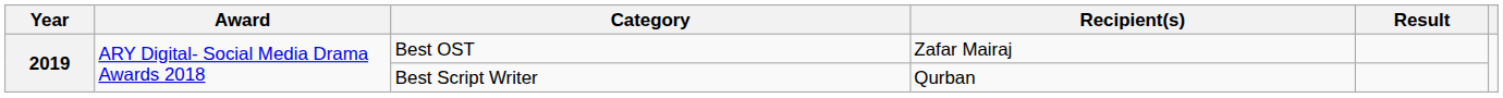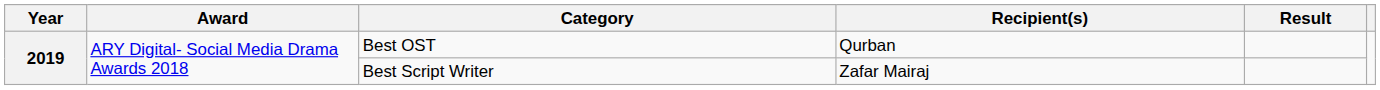 <table class="wikitable" width="78%" style="font-size: 95%;">
 <tr style="background:#ccc; text-align:center;">
 <th scope="col" width="6%">Year</th>
 <th scope="col" width="20%">Award</th>
 <th scope="col" width="35%">Category</th>
 <th scope="col" width="30%">Recipient(s)</th>
 <th scope="col" width="10%">Result</th>
 <th></th>
 </tr>
 <tr>
 <th rowspan="2">2019</th>
 <td rowspan="2"><a href='#'>ARY Digital- Social Media Drama Awards 2018</a></td>
 <td>Best OST</td>
-<td>Zafar Mairaj</td>
+<td>Qurban</td>
 <td></td>
 <td rowspan="2"></td>
 </tr>
 <tr>
 <td>Best Script Writer</td>
-<td>Qurban</td>
+<td>Zafar Mairaj</td>
 <td></td>
 </tr>
 </table>
